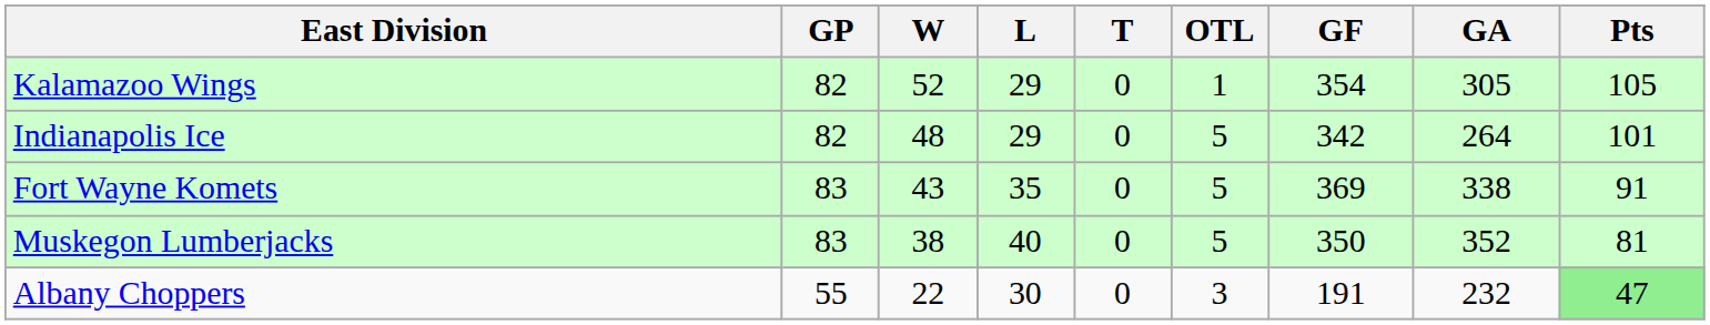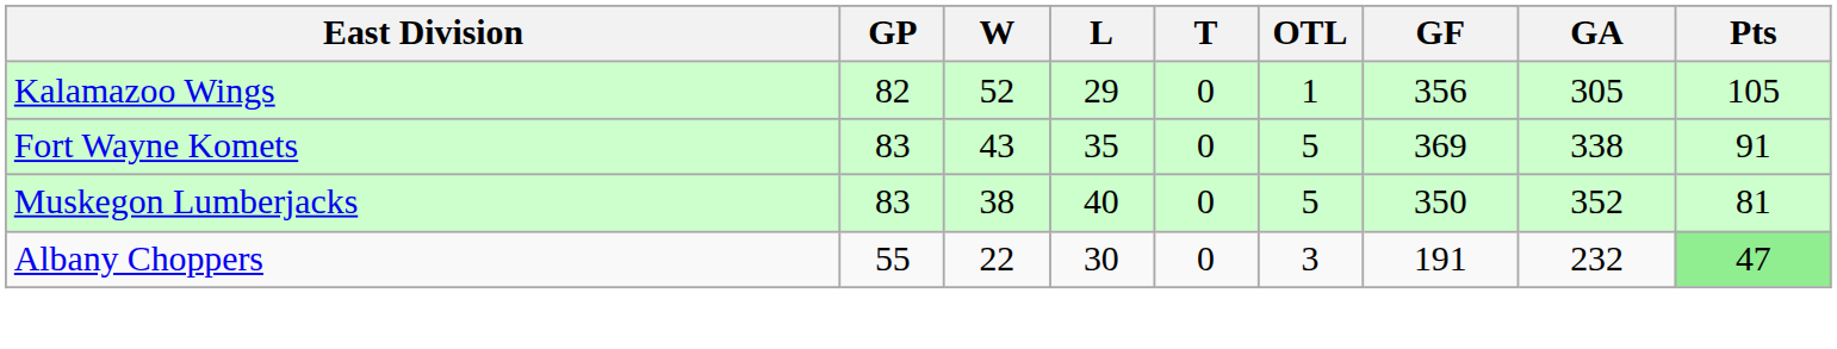 <table class="wikitable">
 <tr>
 <th width="40%">East Division</th>
 <th width="5%">GP</th>
 <th width="5%">W</th>
 <th width="5%">L</th>
 <th width="5%">T</th>
 <th width="5%">OTL</th>
 <th width="7.5%">GF</th>
 <th width="7.5%">GA</th>
 <th width="7.5%">Pts</th>
 </tr>
 <tr align="center" bgcolor="#CCFFCC">
 <td align="left"><a href='#'>Kalamazoo Wings</a></td>
 <td>82</td>
 <td>52</td>
 <td>29</td>
 <td>0</td>
 <td>1</td>
-<td>354</td>
+<td>356</td>
 <td>305</td>
 <td>105</td>
-</tr>
-<tr align="center" bgcolor="#CCFFCC">
-<td align="left"><a href='#'>Indianapolis Ice</a></td>
-<td>82</td>
-<td>48</td>
-<td>29</td>
-<td>0</td>
-<td>5</td>
-<td>342</td>
-<td>264</td>
-<td>101</td>
 </tr>
 <tr align="center" bgcolor="#CCFFCC">
 <td align="left"><a href='#'>Fort Wayne Komets</a></td>
 <td>83</td>
 <td>43</td>
 <td>35</td>
 <td>0</td>
 <td>5</td>
 <td>369</td>
 <td>338</td>
 <td>91</td>
 </tr>
 <tr align="center" bgcolor="#CCFFCC">
 <td align="left"><a href='#'>Muskegon Lumberjacks</a></td>
 <td>83</td>
 <td>38</td>
 <td>40</td>
 <td>0</td>
 <td>5</td>
 <td>350</td>
 <td>352</td>
 <td>81</td>
 </tr>
 <tr align="center">
 <td align="left"><a href='#'>Albany Choppers</a></td>
 <td>55</td>
 <td>22</td>
 <td>30</td>
 <td>0</td>
 <td>3</td>
 <td>191</td>
 <td>232</td>
 <td style="background: lightgreen;">47</td>
 </tr>
 </table>
